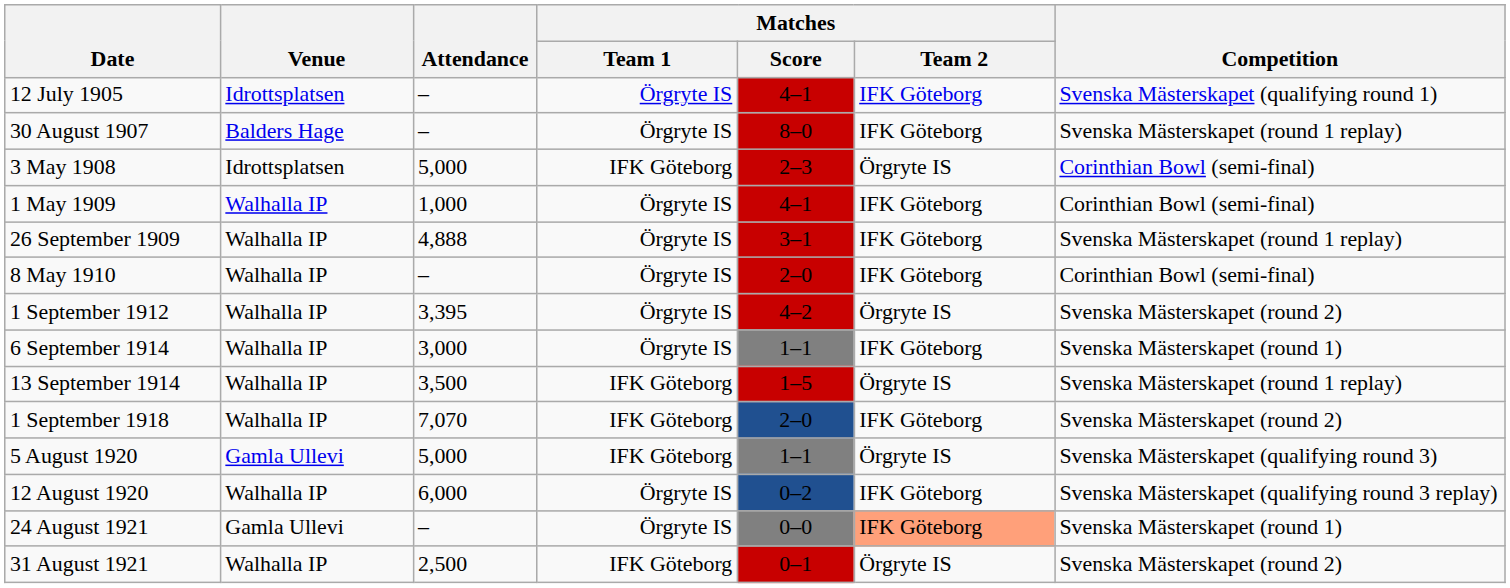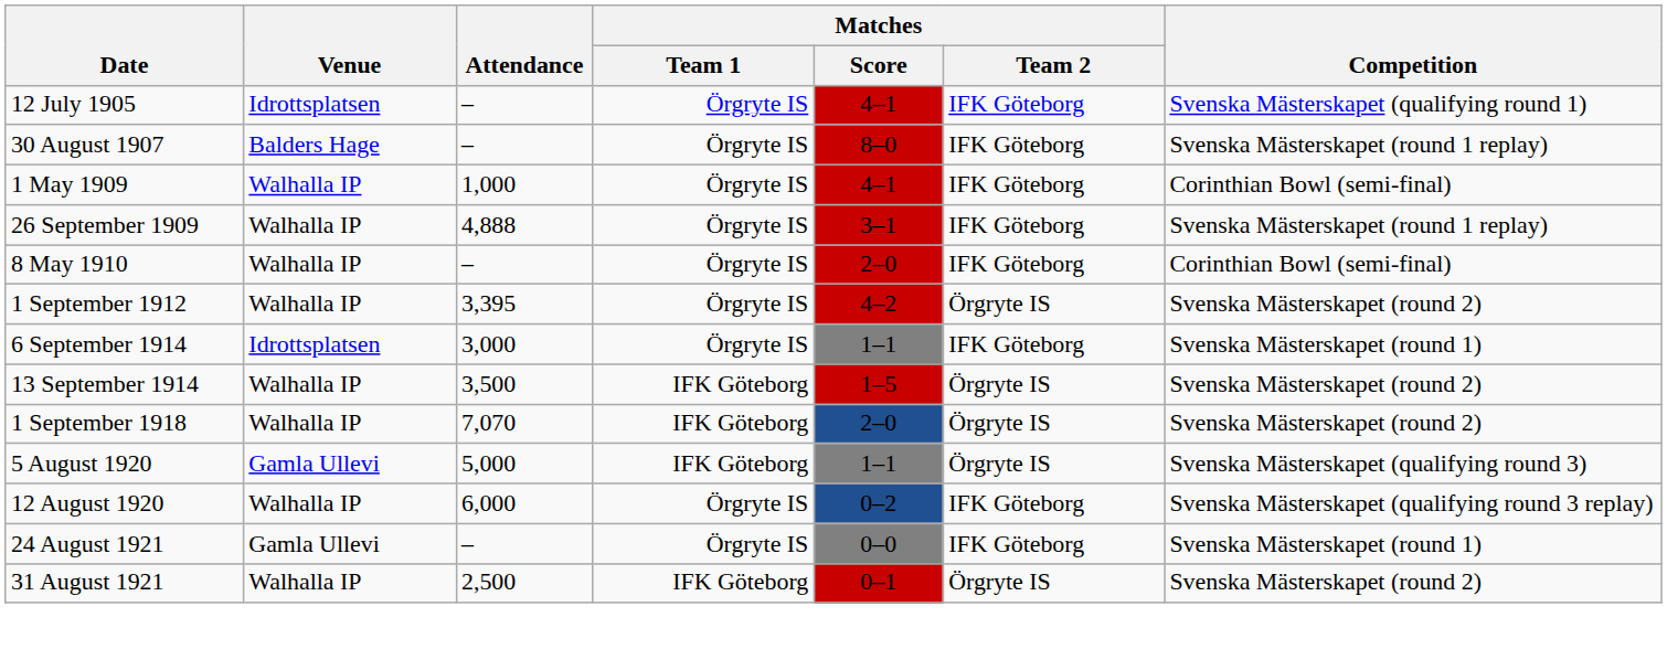 <table class="wikitable" style="font-size:90%">
 <tr>
 <th rowspan="2" valign="bottom" width="135">Date</th>
 <th rowspan="2" valign="bottom" width="120">Venue</th>
 <th rowspan="2" valign="bottom" width="75">Attendance</th>
 <th colspan="3" width="270">Matches</th>
 <th rowspan="2" valign="bottom" width="290">Competition</th>
 </tr>
 <tr>
 <th width="125">Team 1</th>
 <th width="70">Score</th>
 <th width="125">Team 2</th>
 </tr>
 <tr>
 <td>12 July 1905</td>
 <td><a href='#'>Idrottsplatsen</a></td>
 <td>–</td>
 <td align="right"><a href='#'>Örgryte IS</a></td>
 <td bgcolor=#c80000 align="center"><span>4–1</span></td>
 <td align="left"><a href='#'>IFK Göteborg</a></td>
 <td><a href='#'>Svenska Mästerskapet</a> (qualifying round 1)</td>
 </tr>
 <tr>
 <td>30 August 1907</td>
 <td><a href='#'>Balders Hage</a></td>
 <td>–</td>
 <td align="right">Örgryte IS</td>
 <td bgcolor=#c80000 align="center"><span>8–0</span></td>
 <td align="left">IFK Göteborg</td>
 <td>Svenska Mästerskapet (round 1 replay)</td>
-</tr>
-<tr>
-<td>3 May 1908</td>
-<td>Idrottsplatsen</td>
-<td>5,000</td>
-<td align="right">IFK Göteborg</td>
-<td bgcolor=#c80000 align="center"><span>2–3</span></td>
-<td align="left">Örgryte IS</td>
-<td><a href='#'>Corinthian Bowl</a> (semi-final)</td>
 </tr>
 <tr>
 <td>1 May 1909</td>
 <td><a href='#'>Walhalla IP</a></td>
 <td>1,000</td>
 <td align="right">Örgryte IS</td>
 <td bgcolor=#c80000 align="center"><span>4–1</span></td>
 <td align="left">IFK Göteborg</td>
 <td>Corinthian Bowl (semi-final)</td>
 </tr>
 <tr>
 <td>26 September 1909</td>
 <td>Walhalla IP</td>
 <td>4,888</td>
 <td align="right">Örgryte IS</td>
 <td bgcolor=#c80000 align="center"><span>3–1</span></td>
 <td align="left">IFK Göteborg</td>
 <td>Svenska Mästerskapet (round 1 replay)</td>
 </tr>
 <tr>
 <td>8 May 1910</td>
 <td>Walhalla IP</td>
 <td>–</td>
 <td align="right">Örgryte IS</td>
 <td bgcolor=#c80000 align="center"><span>2–0</span></td>
 <td align="left">IFK Göteborg</td>
 <td>Corinthian Bowl (semi-final)</td>
 </tr>
 <tr>
 <td>1 September 1912</td>
 <td>Walhalla IP</td>
 <td>3,395</td>
 <td align="right">Örgryte IS</td>
 <td bgcolor=#c80000 align="center"><span>4–2</span></td>
 <td align="left">Örgryte IS</td>
 <td>Svenska Mästerskapet (round 2)</td>
 </tr>
 <tr>
 <td>6 September 1914</td>
-<td>Walhalla IP</td>
+<td><a href='#'>Idrottsplatsen</a></td>
 <td>3,000</td>
 <td align="right">Örgryte IS</td>
 <td bgcolor=#808080 align="center"><span>1–1</span></td>
 <td align="left">IFK Göteborg</td>
 <td>Svenska Mästerskapet (round 1)</td>
 </tr>
 <tr>
 <td>13 September 1914</td>
 <td>Walhalla IP</td>
 <td>3,500</td>
 <td align="right">IFK Göteborg</td>
 <td bgcolor=#c80000 align="center"><span>1–5</span></td>
 <td align="left">Örgryte IS</td>
-<td>Svenska Mästerskapet (round 1 replay)</td>
+<td>Svenska Mästerskapet (round 2)</td>
 </tr>
 <tr>
 <td>1 September 1918</td>
 <td>Walhalla IP</td>
 <td>7,070</td>
 <td align="right">IFK Göteborg</td>
 <td bgcolor=#205090 align="center"><span>2–0</span></td>
-<td align="left">IFK Göteborg</td>
+<td align="left">Örgryte IS</td>
 <td>Svenska Mästerskapet (round 2)</td>
 </tr>
 <tr>
 <td>5 August 1920</td>
 <td><a href='#'>Gamla Ullevi</a></td>
 <td>5,000</td>
 <td align="right">IFK Göteborg</td>
 <td bgcolor=#808080 align="center"><span>1–1</span></td>
 <td align="left">Örgryte IS</td>
 <td>Svenska Mästerskapet (qualifying round 3)</td>
 </tr>
 <tr>
 <td>12 August 1920</td>
 <td>Walhalla IP</td>
 <td>6,000</td>
 <td align="right">Örgryte IS</td>
 <td bgcolor=#205090 align="center"><span>0–2</span></td>
 <td align="left">IFK Göteborg</td>
 <td>Svenska Mästerskapet (qualifying round 3 replay)</td>
 </tr>
 <tr>
 <td>24 August 1921</td>
 <td>Gamla Ullevi</td>
 <td>–</td>
 <td align="right">Örgryte IS</td>
 <td bgcolor=#808080 align="center"><span>0–0</span></td>
-<td align="left" style="background: lightsalmon;">IFK Göteborg</td>
+<td align="left">IFK Göteborg</td>
 <td>Svenska Mästerskapet (round 1)</td>
 </tr>
 <tr>
 <td>31 August 1921</td>
 <td>Walhalla IP</td>
 <td>2,500</td>
 <td align="right">IFK Göteborg</td>
 <td bgcolor=#c80000 align="center"><span>0–1</span></td>
 <td align="left">Örgryte IS</td>
 <td>Svenska Mästerskapet (round 2)</td>
 </tr>
 </table>
